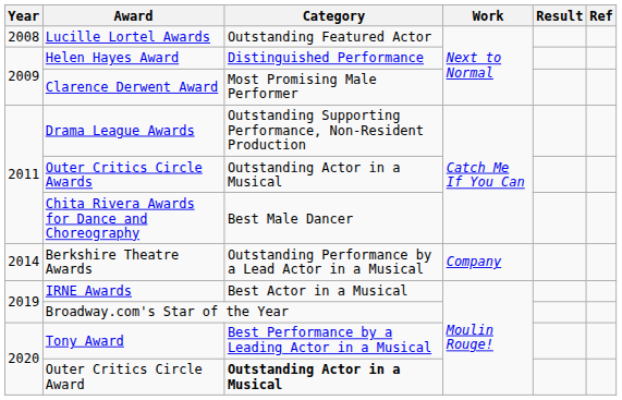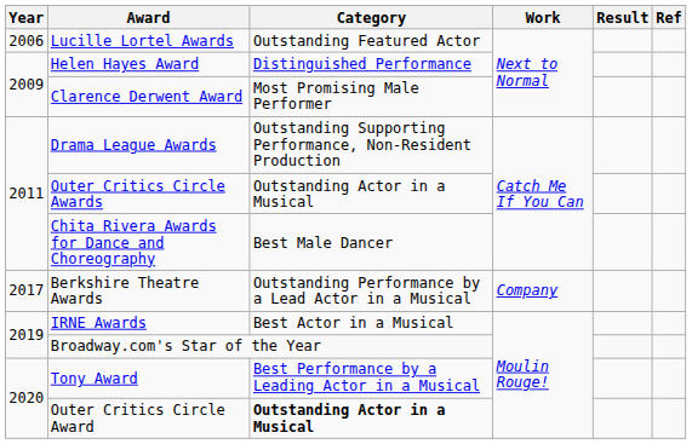 <table class="wikitable sortable">
 <tr>
 <th>Year</th>
 <th>Award</th>
 <th>Category</th>
 <th>Work</th>
 <th>Result</th>
 <th>Ref</th>
 </tr>
 <tr>
-<td>2008</td>
+<td>2006</td>
 <td><a href='#'>Lucille Lortel Awards</a></td>
 <td>Outstanding Featured Actor</td>
 <td rowspan="3"><em><a href='#'>Next to Normal</a></em></td>
 <td></td>
 <td></td>
 </tr>
 <tr>
 <td rowspan="2">2009</td>
 <td><a href='#'>Helen Hayes Award</a></td>
 <td><a href='#'>Distinguished Performance</a></td>
 <td></td>
 <td></td>
 </tr>
 <tr>
 <td><a href='#'>Clarence Derwent Award</a></td>
 <td>Most Promising Male Performer</td>
 <td></td>
 <td></td>
 </tr>
 <tr>
 <td rowspan="3">2011</td>
 <td><a href='#'>Drama League Awards</a></td>
 <td>Outstanding Supporting Performance, Non-Resident Production</td>
 <td rowspan="3"><em><a href='#'>Catch Me If You Can</a></em></td>
 <td></td>
 <td></td>
 </tr>
 <tr>
 <td><a href='#'>Outer Critics Circle Awards</a></td>
 <td>Outstanding Actor in a Musical</td>
 <td></td>
 <td></td>
 </tr>
 <tr>
 <td><a href='#'>Chita Rivera Awards for Dance and Choreography</a></td>
 <td>Best Male Dancer</td>
 <td></td>
 <td></td>
 </tr>
 <tr>
-<td>2014</td>
+<td>2017</td>
 <td>Berkshire Theatre Awards</td>
 <td>Outstanding Performance by a Lead Actor in a Musical</td>
 <td><em><a href='#'>Company</a></em></td>
 <td></td>
 <td></td>
 </tr>
 <tr>
 <td rowspan="2">2019</td>
 <td><a href='#'>IRNE Awards</a></td>
 <td>Best Actor in a Musical</td>
 <td rowspan="7"><em><a href='#'>Moulin Rouge!</a></em></td>
 <td></td>
 <td></td>
 </tr>
 <tr>
 <td colspan="2">Broadway.com's Star of the Year</td>
 <td></td>
 <td></td>
 </tr>
 <tr>
 <td rowspan="3">2020</td>
 <td><a href='#'>Tony Award</a></td>
 <td><a href='#'>Best Performance by a Leading Actor in a Musical</a></td>
 <td></td>
 <td></td>
 </tr>
 <tr>
 <td>Outer Critics Circle Award</td>
 <td><strong>Outstanding Actor in a Musical</strong></td>
 <td></td>
 <td></td>
 </tr>
 </table>
